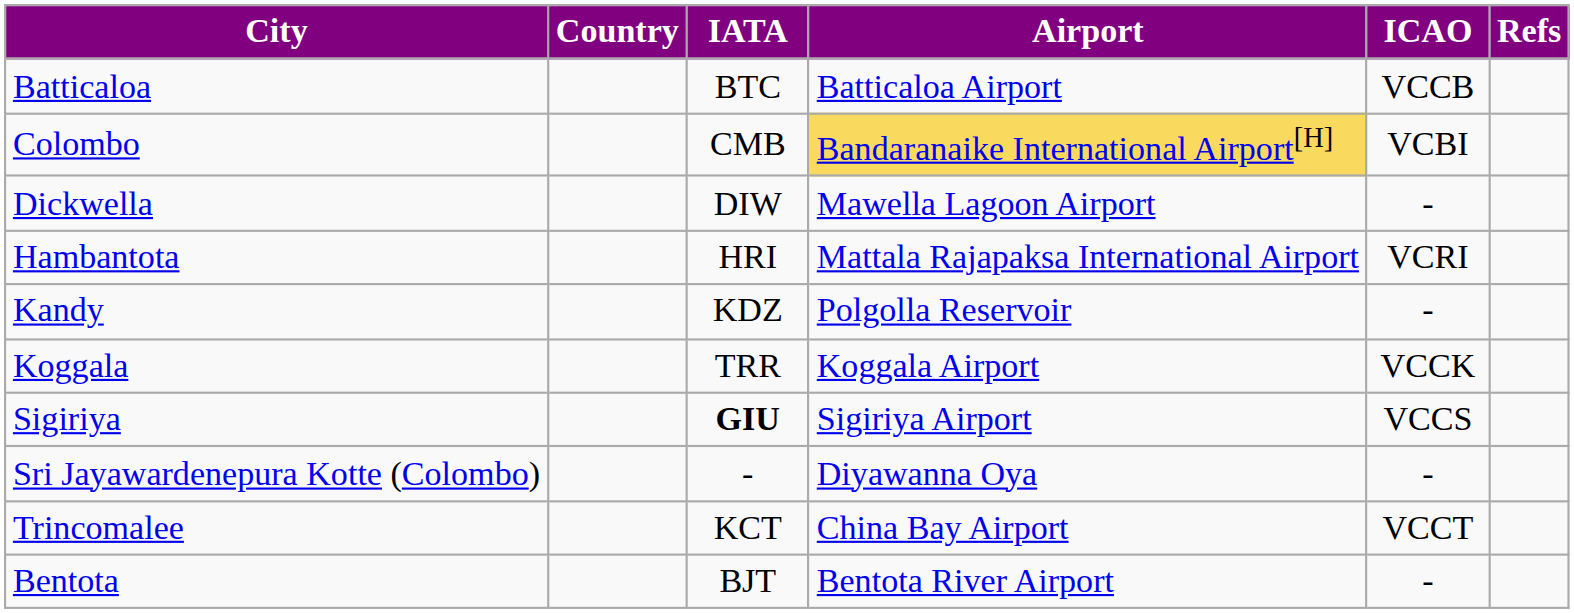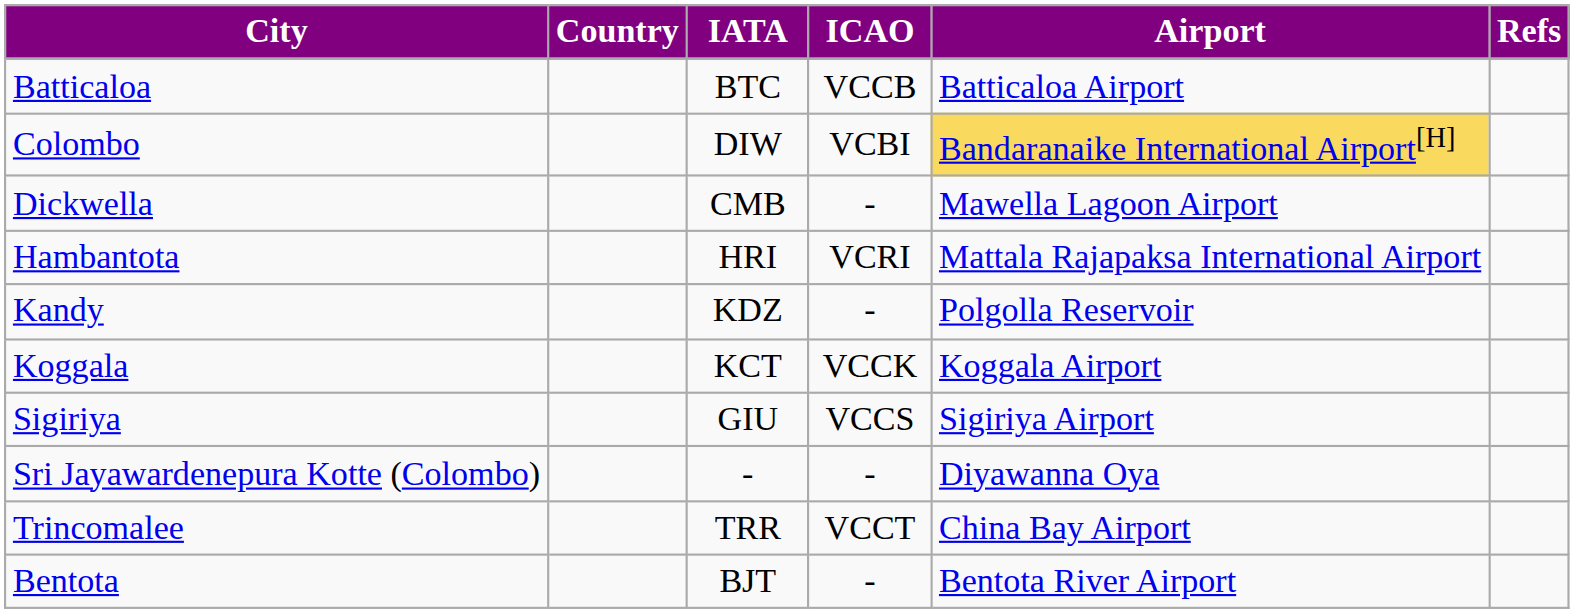 <table class="sortable wikitable toccolours">
 <tr>
 <th style="background-color:#800080;color: white">City</th>
 <th style="background-color:#800080;color: white">Country</th>
 <th style="background-color:#800080;color:white; width:50px;">IATA</th>
+<th style="background-color:#800080; color:white; width:50px;">ICAO</th>
 <th style="background-color:#800080;color: white">Airport</th>
-<th style="background-color:#800080; color:white; width:50px;">ICAO</th>
 <th style="background-color:#800080;color: white" class="unsortable">Refs</th>
 </tr>
 <tr>
 <td><a href='#'>Batticaloa</a></td>
 <td></td>
 <td align=center>BTC</td>
+<td align=center>VCCB</td>
 <td><a href='#'>Batticaloa Airport</a></td>
-<td align=center>VCCB</td>
 <td align=center></td>
 </tr>
 <tr>
 <td><a href='#'>Colombo</a></td>
 <td></td>
-<td align=center>CMB</td>
+<td align=center>DIW</td>
+<td align=center>VCBI</td>
 <td style="background-color: #FADA5E"><a href='#'>Bandaranaike International Airport</a><sup>[H]</sup></td>
-<td align=center>VCBI</td>
 <td align=center></td>
 </tr>
 <tr>
 <td><a href='#'>Dickwella</a></td>
 <td></td>
-<td align=center>DIW</td>
+<td align=center>CMB</td>
+<td align=center>-</td>
 <td><a href='#'>Mawella Lagoon Airport</a></td>
-<td align=center>-</td>
 <td align=center></td>
 </tr>
 <tr>
 <td><a href='#'>Hambantota</a></td>
 <td></td>
 <td align=center>HRI</td>
+<td align=center>VCRI</td>
 <td><a href='#'>Mattala Rajapaksa International Airport</a></td>
-<td align=center>VCRI</td>
 <td align=center></td>
 </tr>
 <tr>
 <td><a href='#'>Kandy</a></td>
 <td></td>
 <td align=center>KDZ</td>
+<td align=center>-</td>
 <td><a href='#'>Polgolla Reservoir</a></td>
-<td align=center>-</td>
 <td align=center></td>
 </tr>
 <tr>
 <td><a href='#'>Koggala</a></td>
 <td></td>
-<td align=center>TRR</td>
+<td align=center>KCT</td>
+<td align=center>VCCK</td>
 <td><a href='#'>Koggala Airport</a></td>
-<td align=center>VCCK</td>
 <td align=center></td>
 </tr>
 <tr>
 <td><a href='#'>Sigiriya</a></td>
 <td></td>
-<td align=center><strong>GIU</strong></td>
+<td align=center>GIU</td>
+<td align=center>VCCS</td>
 <td><a href='#'>Sigiriya Airport</a></td>
-<td align=center>VCCS</td>
 <td align=center></td>
 </tr>
 <tr>
 <td><a href='#'>Sri Jayawardenepura Kotte</a> (<a href='#'>Colombo</a>)</td>
 <td></td>
 <td align=center>-</td>
+<td align=center>-</td>
 <td><a href='#'>Diyawanna Oya</a></td>
-<td align=center>-</td>
 <td align=center></td>
 </tr>
 <tr>
 <td><a href='#'>Trincomalee</a></td>
 <td></td>
-<td align=center>KCT</td>
+<td align=center>TRR</td>
+<td align=center>VCCT</td>
 <td><a href='#'>China Bay Airport</a></td>
-<td align=center>VCCT</td>
 <td align=center></td>
 </tr>
 <tr>
 <td><a href='#'>Bentota</a></td>
 <td></td>
 <td align=center>BJT</td>
+<td align=center>-</td>
 <td><a href='#'>Bentota River Airport</a></td>
-<td align=center>-</td>
 <td align=center></td>
 </tr>
 </table>
